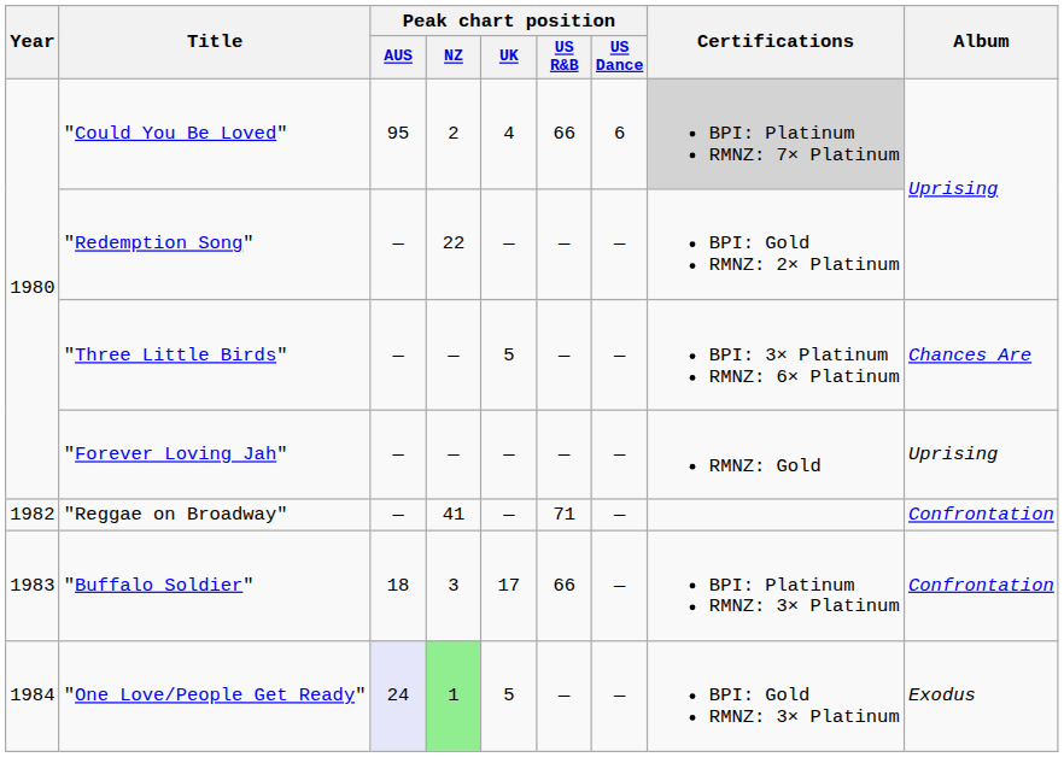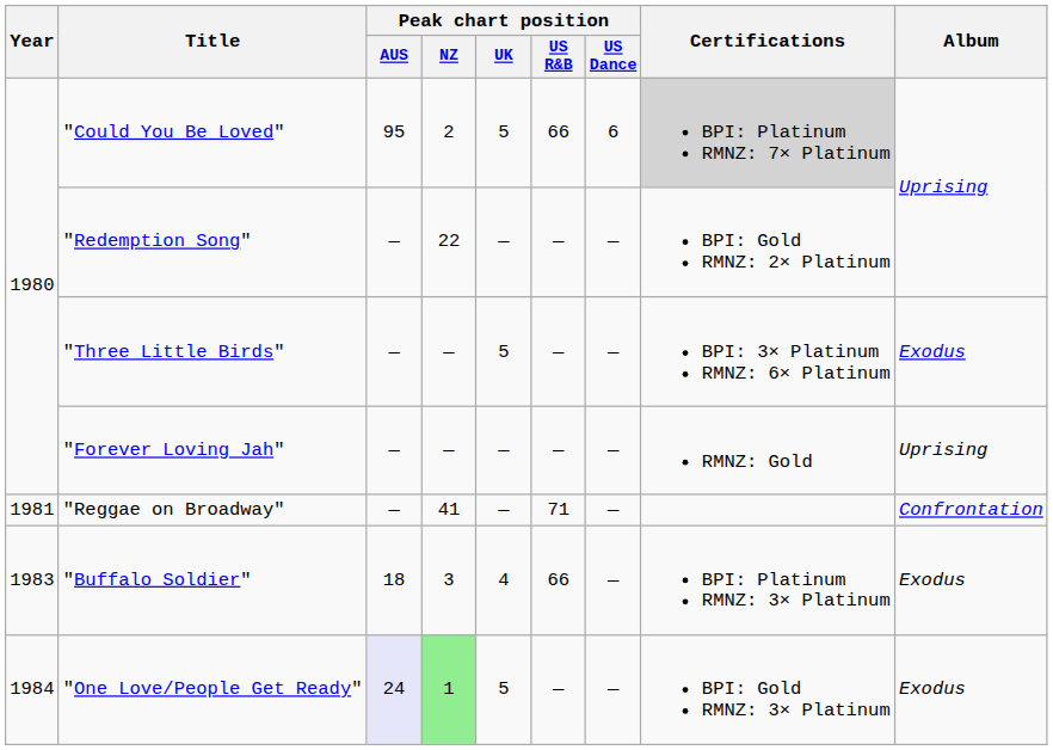 <table class="wikitable">
 <tr>
 <th rowspan="2">Year</th>
 <th rowspan="2">Title</th>
 <th colspan="5">Peak chart position</th>
 <th rowspan="2">Certifications</th>
 <th rowspan="2">Album</th>
 </tr>
 <tr>
 <th style="width:3em;font-size:85%;"><a href='#'>AUS</a><br></th>
 <th style="width:3em;font-size:85%;"><a href='#'>NZ</a><br></th>
 <th style="width:3em;font-size:85%;"><a href='#'>UK</a><br></th>
 <th style="width:3em;font-size:85%;"><a href='#'>US<br>R&B</a><br></th>
 <th style="width:3em;font-size:85%;"><a href='#'>US<br>Dance</a><br></th>
 </tr>
 <tr>
 <td style="text-align:center;" rowspan="4">1980</td>
 <td>"<a href='#'>Could You Be Loved</a>"</td>
 <td style="text-align:center;">95</td>
 <td style="text-align:center;">2</td>
-<td style="text-align:center;">4</td>
+<td style="text-align:center;">5</td>
 <td style="text-align:center;">66</td>
 <td style="text-align:center;">6</td>
 <td style="background: lightgrey;"><br><ul><li>BPI: Platinum</li><li>RMNZ: 7× Platinum</li></ul></td>
 <td rowspan="2"><em><a href='#'>Uprising</a></em></td>
 </tr>
 <tr>
 <td>"<a href='#'>Redemption Song</a>"</td>
 <td style="text-align:center;">—</td>
 <td style="text-align:center;">22</td>
 <td style="text-align:center;">—</td>
 <td style="text-align:center;">—</td>
 <td style="text-align:center;">—</td>
 <td><br><ul><li>BPI: Gold</li><li>RMNZ: 2× Platinum</li></ul></td>
 </tr>
 <tr>
 <td>"<a href='#'>Three Little Birds</a>"</td>
 <td style="text-align:center;">—</td>
 <td style="text-align:center;">—</td>
 <td style="text-align:center;">5</td>
 <td style="text-align:center;">—</td>
 <td style="text-align:center;">—</td>
 <td><br><ul><li>BPI: 3× Platinum</li><li>RMNZ: 6× Platinum</li></ul></td>
-<td><em><a href='#'>Chances Are</a></em></td>
+<td><em><a href='#'>Exodus</a></em></td>
 </tr>
 <tr>
 <td>"<a href='#'>Forever Loving Jah</a>"</td>
 <td style="text-align:center;">—</td>
 <td style="text-align:center;">—</td>
 <td style="text-align:center;">—</td>
 <td style="text-align:center;">—</td>
 <td style="text-align:center;">—</td>
 <td><br><ul><li>RMNZ: Gold</li></ul></td>
 <td><em>Uprising</em></td>
 </tr>
 <tr>
-<td style="text-align:center;">1982</td>
+<td style="text-align:center;">1981</td>
 <td>"Reggae on Broadway"</td>
 <td style="text-align:center;">—</td>
 <td style="text-align:center;">41</td>
 <td style="text-align:center;">—</td>
 <td style="text-align:center;">71</td>
 <td style="text-align:center;">—</td>
 <td></td>
 <td><em><a href='#'>Confrontation</a></em></td>
 </tr>
 <tr>
 <td style="text-align:center;">1983</td>
 <td>"<a href='#'>Buffalo Soldier</a>"</td>
 <td style="text-align:center;">18</td>
 <td style="text-align:center;">3</td>
-<td style="text-align:center;">17</td>
+<td style="text-align:center;">4</td>
 <td style="text-align:center;">66</td>
 <td style="text-align:center;">—</td>
 <td><br><ul><li>BPI: Platinum</li><li>RMNZ: 3× Platinum</li></ul></td>
-<td><em><a href='#'>Confrontation</a></em></td>
+<td><em>Exodus</em></td>
 </tr>
 <tr>
 <td style="text-align:center;">1984</td>
 <td>"<a href='#'>One Love/People Get Ready</a>"</td>
 <td style="background: lavender; text-align:center;">24</td>
 <td style="background: lightgreen; text-align:center;">1</td>
 <td style="text-align:center;">5</td>
 <td style="text-align:center;">—</td>
 <td style="text-align:center;">—</td>
 <td><br><ul><li>BPI: Gold</li><li>RMNZ: 3× Platinum</li></ul></td>
 <td><em>Exodus</em></td>
 </tr>
 </table>
